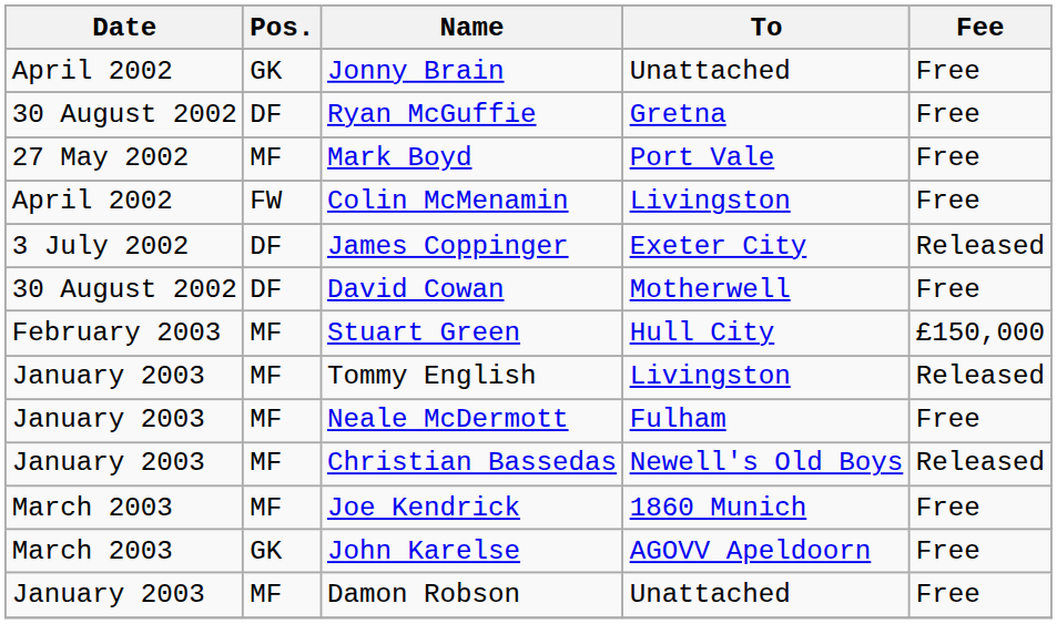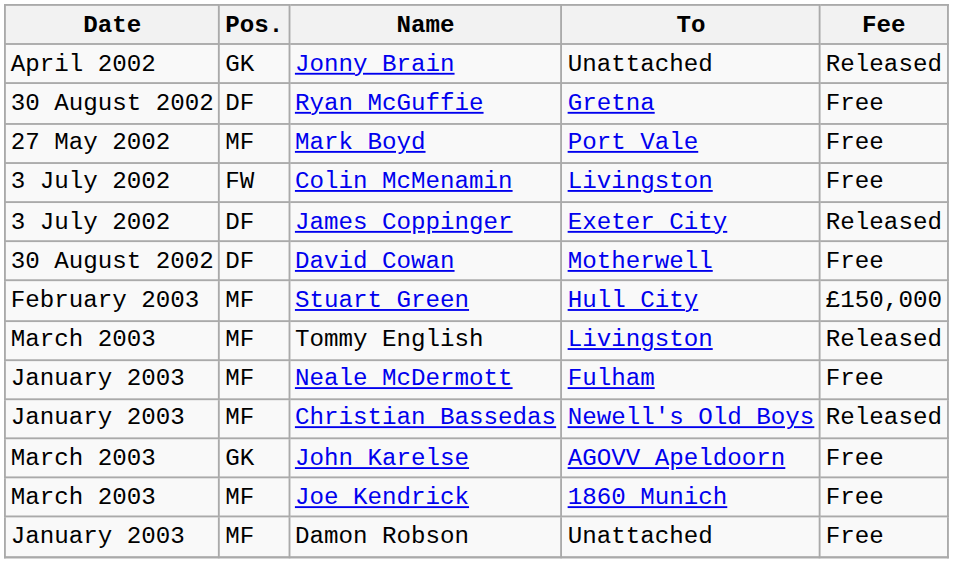 <table class="wikitable">
 <tr>
 <th>Date</th>
 <th>Pos.</th>
 <th>Name</th>
 <th>To</th>
 <th>Fee</th>
 </tr>
 <tr>
 <td>April 2002</td>
 <td>GK</td>
 <td> <a href='#'>Jonny Brain</a></td>
 <td>Unattached</td>
-<td>Free</td>
+<td>Released</td>
 </tr>
 <tr>
 <td>30 August 2002</td>
 <td>DF</td>
 <td> <a href='#'>Ryan McGuffie</a></td>
 <td> <a href='#'>Gretna</a></td>
 <td>Free</td>
 </tr>
 <tr>
 <td>27 May 2002</td>
 <td>MF</td>
 <td> <a href='#'>Mark Boyd</a></td>
 <td> <a href='#'>Port Vale</a></td>
 <td>Free</td>
 </tr>
 <tr>
-<td>April 2002</td>
+<td>3 July 2002</td>
 <td>FW</td>
 <td> <a href='#'>Colin McMenamin</a></td>
 <td> <a href='#'>Livingston</a></td>
 <td>Free</td>
 </tr>
 <tr>
 <td>3 July 2002</td>
 <td>DF</td>
 <td> <a href='#'>James Coppinger</a></td>
 <td> <a href='#'>Exeter City</a></td>
 <td>Released</td>
 </tr>
 <tr>
 <td>30 August 2002</td>
 <td>DF</td>
 <td> <a href='#'>David Cowan</a></td>
 <td> <a href='#'>Motherwell</a></td>
 <td>Free</td>
 </tr>
 <tr>
 <td>February 2003</td>
 <td>MF</td>
 <td> <a href='#'>Stuart Green</a></td>
 <td> <a href='#'>Hull City</a></td>
 <td>£150,000</td>
 </tr>
 <tr>
-<td>January 2003</td>
+<td>March 2003</td>
 <td>MF</td>
 <td> Tommy English</td>
 <td> <a href='#'>Livingston</a></td>
 <td>Released</td>
 </tr>
 <tr>
 <td>January 2003</td>
 <td>MF</td>
 <td> <a href='#'>Neale McDermott</a></td>
 <td> <a href='#'>Fulham</a></td>
 <td>Free</td>
 </tr>
 <tr>
 <td>January 2003</td>
 <td>MF</td>
 <td> <a href='#'>Christian Bassedas</a></td>
 <td> <a href='#'>Newell's Old Boys</a></td>
 <td>Released</td>
 </tr>
 <tr>
 <td>March 2003</td>
-<td>MF</td>
-<td> <a href='#'>Joe Kendrick</a></td>
-<td> <a href='#'>1860 Munich</a></td>
+<td>GK</td>
+<td> <a href='#'>John Karelse</a></td>
+<td> <a href='#'>AGOVV Apeldoorn</a></td>
 <td>Free</td>
 </tr>
 <tr>
 <td>March 2003</td>
-<td>GK</td>
-<td> <a href='#'>John Karelse</a></td>
-<td> <a href='#'>AGOVV Apeldoorn</a></td>
+<td>MF</td>
+<td> <a href='#'>Joe Kendrick</a></td>
+<td> <a href='#'>1860 Munich</a></td>
 <td>Free</td>
 </tr>
 <tr>
 <td>January 2003</td>
 <td>MF</td>
 <td> Damon Robson</td>
 <td>Unattached</td>
 <td>Free</td>
 </tr>
 <tr>
 </tr>
 </table>
